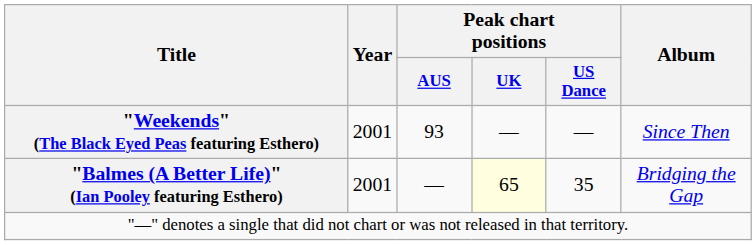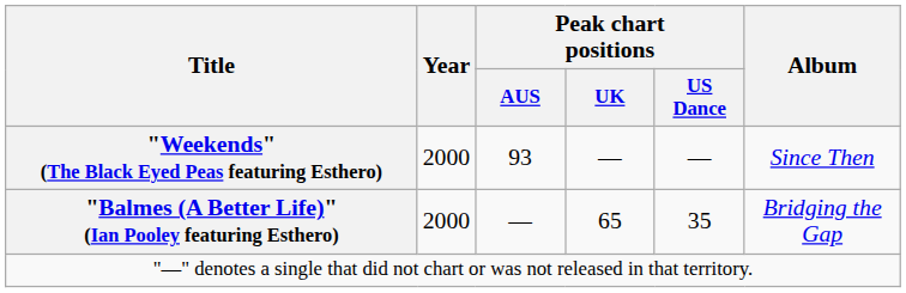 <table class="wikitable plainrowheaders" style="text-align:center;">
 <tr>
 <th scope="col" rowspan="2" style="width:17em;">Title</th>
 <th scope="col" rowspan="2" style="width:1em;">Year</th>
 <th scope="col" colspan="3" style="width:1em;">Peak chart<br>positions</th>
 <th scope="col" rowspan="2">Album</th>
 </tr>
 <tr>
 <th scope="col" style="width:4em;font-size:85%;"><a href='#'>AUS</a><br></th>
 <th scope="col" style="width:4em;font-size:85%;"><a href='#'>UK</a><br></th>
 <th scope="col" style="width:4em;font-size:85%;"><a href='#'>US Dance</a><br></th>
 </tr>
 <tr>
 <th scope="row">"<a href='#'>Weekends</a>" <br><small>(<a href='#'>The Black Eyed Peas</a> featuring Esthero)</small></th>
-<td>2001</td>
+<td>2000</td>
 <td>93</td>
 <td>—</td>
 <td>—</td>
 <td><em><a href='#'>Since Then</a></em></td>
 </tr>
 <tr>
 <th scope="row">"<a href='#'>Balmes (A Better Life)</a>" <br><small>(<a href='#'>Ian Pooley</a> featuring Esthero)</small></th>
-<td>2001</td>
+<td>2000</td>
 <td>—</td>
-<td style="background: lightyellow;">65</td>
+<td>65</td>
 <td>35</td>
 <td><em><a href='#'>Bridging the Gap</a></em></td>
 </tr>
 <tr>
 <td colspan="6" style="font-size:85%">"—" denotes a single that did not chart or was not released in that territory.</td>
 </tr>
 </table>
